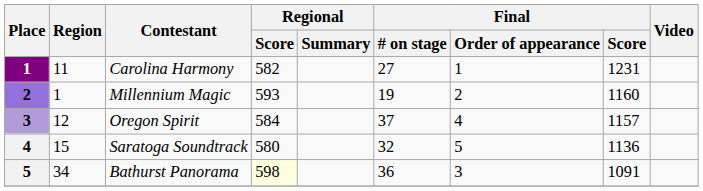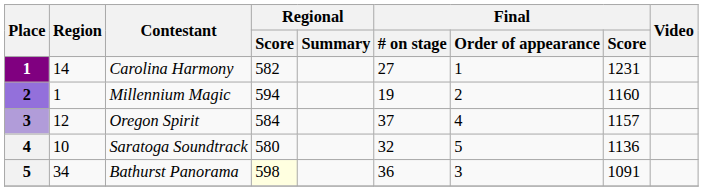 <table class="wikitable sortable">
 <tr>
 <th scope="col" rowspan="2">Place</th>
 <th scope="col" rowspan="2">Region</th>
 <th scope="col" rowspan="2">Contestant</th>
 <th scope="col" colspan="2">Regional</th>
 <th colspan="3">Final</th>
 <th scope="col" rowspan="2" class="unsortable">Video</th>
 </tr>
 <tr>
 <th scope="col">Score</th>
 <th scope="col" class="unsortable">Summary</th>
 <th># on stage</th>
 <th scope="col">Order of appearance</th>
 <th scope="col">Score</th>
 </tr>
 <tr>
 <th scope="row" style="background: #800080; color:#fff;">1</th>
-<td>11</td>
+<td>14</td>
 <td><em>Carolina Harmony</em></td>
 <td>582</td>
 <td></td>
 <td>27</td>
 <td>1</td>
 <td>1231</td>
 <td></td>
 </tr>
 <tr>
 <th style="background: #9370DB;">2</th>
 <td>1</td>
 <td><em>Millennium Magic</em></td>
-<td>593</td>
+<td>594</td>
 <td></td>
 <td>19</td>
 <td>2</td>
 <td>1160</td>
 <td></td>
 </tr>
 <tr>
 <th style="background: #B19CD9;">3</th>
 <td>12</td>
 <td><em>Oregon Spirit</em></td>
 <td>584</td>
 <td></td>
 <td>37</td>
 <td>4</td>
 <td>1157</td>
 <td></td>
 </tr>
 <tr>
 <th>4</th>
-<td>15</td>
+<td>10</td>
 <td><em>Saratoga Soundtrack</em></td>
 <td>580</td>
 <td></td>
 <td>32</td>
 <td>5</td>
 <td>1136</td>
 <td></td>
 </tr>
 <tr>
 <th>5</th>
 <td>34</td>
 <td><em>Bathurst Panorama</em></td>
 <td style="background: lightyellow;">598</td>
 <td></td>
 <td>36</td>
 <td>3</td>
 <td>1091</td>
 <td></td>
 </tr>
 <tr>
 </tr>
 </table>
